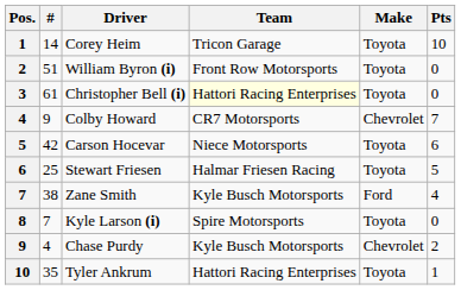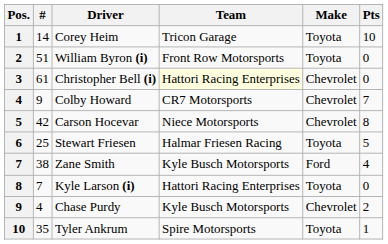 <table class="wikitable" style="font-size:95%">
 <tr>
 <th>Pos.</th>
 <th>#</th>
 <th>Driver</th>
 <th>Team</th>
 <th>Make</th>
 <th>Pts</th>
 </tr>
 <tr>
 <th>1</th>
 <td>14</td>
 <td>Corey Heim</td>
 <td>Tricon Garage</td>
 <td>Toyota</td>
 <td>10</td>
 </tr>
 <tr>
 <th>2</th>
 <td>51</td>
 <td>William Byron <strong>(i)</strong></td>
 <td>Front Row Motorsports</td>
 <td>Toyota</td>
 <td>0</td>
 </tr>
 <tr>
 <th>3</th>
 <td>61</td>
 <td>Christopher Bell <strong>(i)</strong></td>
 <td style="background: lightyellow;">Hattori Racing Enterprises</td>
-<td>Toyota</td>
+<td>Chevrolet</td>
 <td>0</td>
 </tr>
 <tr>
 <th>4</th>
 <td>9</td>
 <td>Colby Howard</td>
 <td>CR7 Motorsports</td>
 <td>Chevrolet</td>
 <td>7</td>
 </tr>
 <tr>
 <th>5</th>
 <td>42</td>
 <td>Carson Hocevar</td>
 <td>Niece Motorsports</td>
-<td>Toyota</td>
-<td>6</td>
+<td>Chevrolet</td>
+<td>8</td>
 </tr>
 <tr>
 <th>6</th>
 <td>25</td>
 <td>Stewart Friesen</td>
 <td>Halmar Friesen Racing</td>
 <td>Toyota</td>
 <td>5</td>
 </tr>
 <tr>
 <th>7</th>
 <td>38</td>
 <td>Zane Smith</td>
 <td>Kyle Busch Motorsports</td>
 <td>Ford</td>
 <td>4</td>
 </tr>
 <tr>
 <th>8</th>
 <td>7</td>
 <td>Kyle Larson <strong>(i)</strong></td>
-<td>Spire Motorsports</td>
+<td>Hattori Racing Enterprises</td>
 <td>Toyota</td>
 <td>0</td>
 </tr>
 <tr>
 <th>9</th>
 <td>4</td>
 <td>Chase Purdy</td>
 <td>Kyle Busch Motorsports</td>
 <td>Chevrolet</td>
 <td>2</td>
 </tr>
 <tr>
 <th>10</th>
 <td>35</td>
 <td>Tyler Ankrum</td>
-<td>Hattori Racing Enterprises</td>
+<td>Spire Motorsports</td>
 <td>Toyota</td>
 <td>1</td>
 </tr>
 </table>
